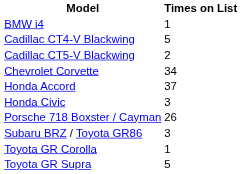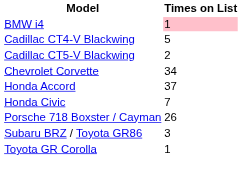 <table>
 <tr>
 <th>Model</th>
 <th>Times on List</th>
 </tr>
 <tr>
 <td><a href='#'>BMW i4</a></td>
-<td>1</td>
+<td style="background: pink;">1</td>
 </tr>
 <tr>
 <td><a href='#'>Cadillac CT4-V Blackwing</a></td>
 <td>5</td>
 </tr>
 <tr>
 <td><a href='#'>Cadillac CT5-V Blackwing</a></td>
 <td>2</td>
 </tr>
 <tr>
 <td><a href='#'>Chevrolet Corvette</a></td>
 <td>34</td>
 </tr>
 <tr>
 <td><a href='#'>Honda Accord</a></td>
 <td>37</td>
 </tr>
 <tr>
 <td><a href='#'>Honda Civic</a></td>
-<td>3</td>
+<td>7</td>
 </tr>
 <tr>
 <td><a href='#'>Porsche 718 Boxster / Cayman</a></td>
 <td>26</td>
 </tr>
 <tr>
 <td><a href='#'>Subaru BRZ</a> / <a href='#'>Toyota GR86</a></td>
 <td>3</td>
 </tr>
 <tr>
 <td><a href='#'>Toyota GR Corolla</a></td>
 <td>1</td>
 </tr>
-<tr>
-<td><a href='#'>Toyota GR Supra</a></td>
-<td>5</td>
-</tr>
 </table>
